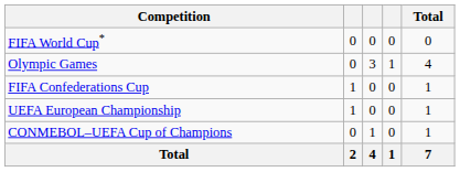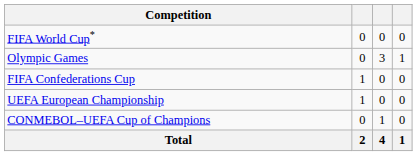 <table class="wikitable" style="width:30%; font-size:90%; text-align:center;">
 <tr>
 <th>Competition</th>
 <th></th>
 <th></th>
 <th></th>
-<th>Total</th>
 </tr>
 <tr>
 <td align=left><a href='#'>FIFA World Cup</a><sup>*</sup></td>
-<td>0</td>
 <td>0</td>
 <td>0</td>
 <td>0</td>
 </tr>
 <tr>
 <td align="left"><a href='#'>Olympic Games</a></td>
 <td>0</td>
 <td>3</td>
 <td>1</td>
-<td>4</td>
 </tr>
 <tr>
 <td align="left"><a href='#'>FIFA Confederations Cup</a></td>
 <td>1</td>
 <td>0</td>
 <td>0</td>
-<td>1</td>
 </tr>
 <tr>
 <td align=left><a href='#'>UEFA European Championship</a></td>
 <td>1</td>
 <td>0</td>
 <td>0</td>
-<td>1</td>
 </tr>
 <tr>
 <td align="left"><a href='#'>CONMEBOL–UEFA Cup of Champions</a></td>
 <td>0</td>
 <td>1</td>
 <td>0</td>
-<td>1</td>
 </tr>
 <tr>
 <th>Total</th>
 <th>2</th>
 <th>4</th>
 <th>1</th>
-<th>7</th>
 </tr>
 </table>
